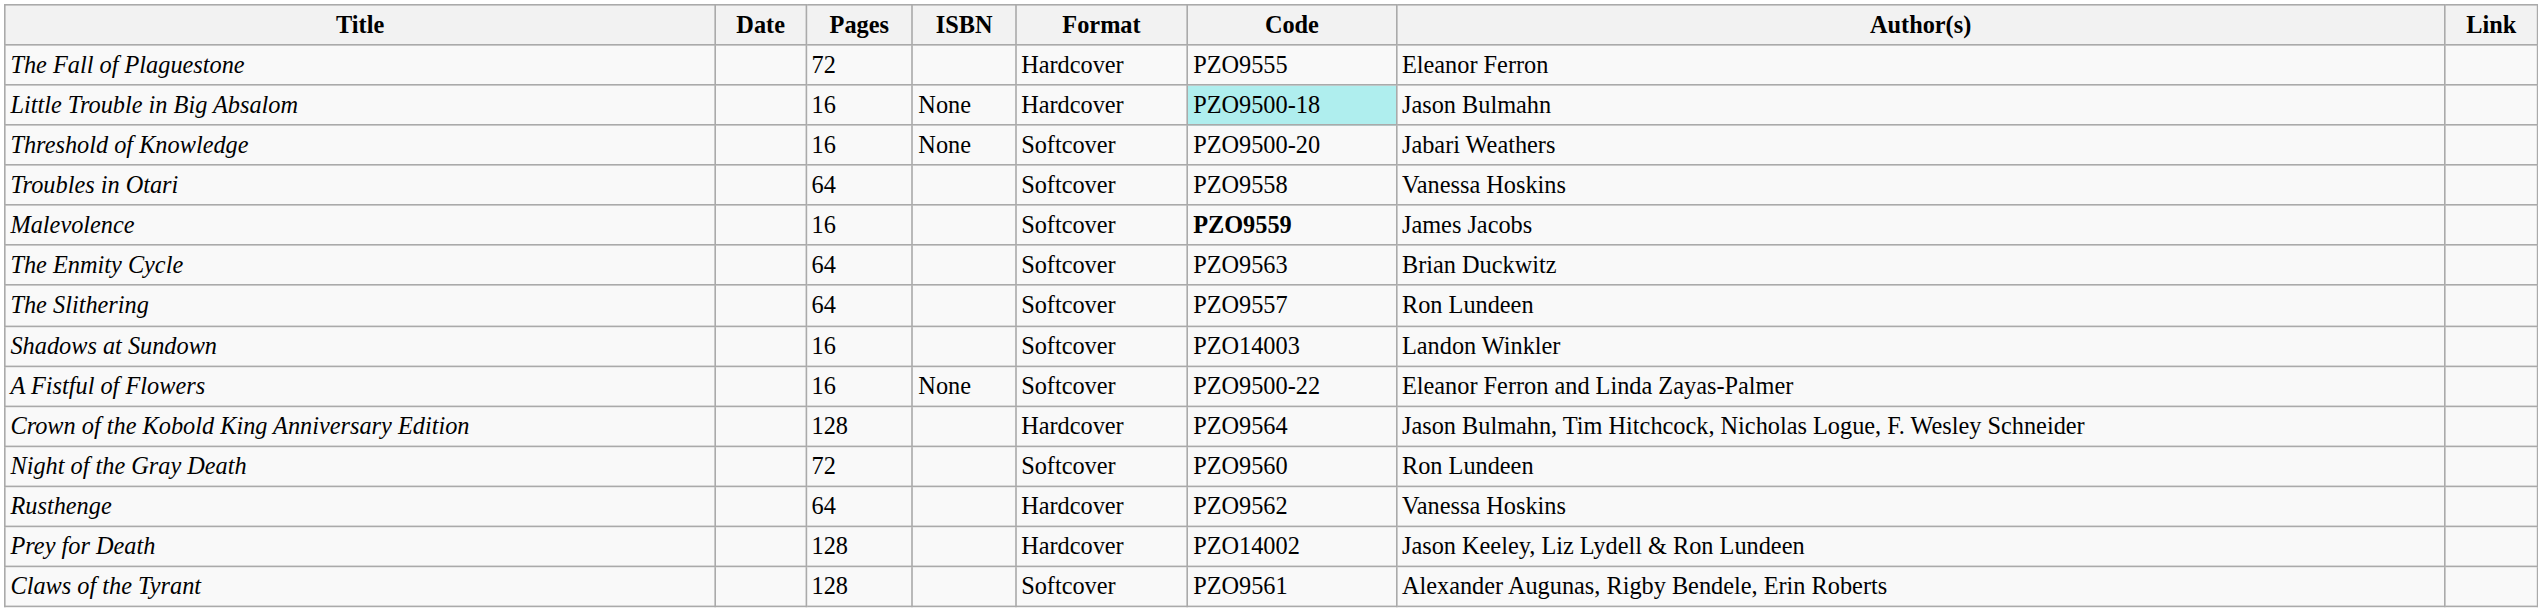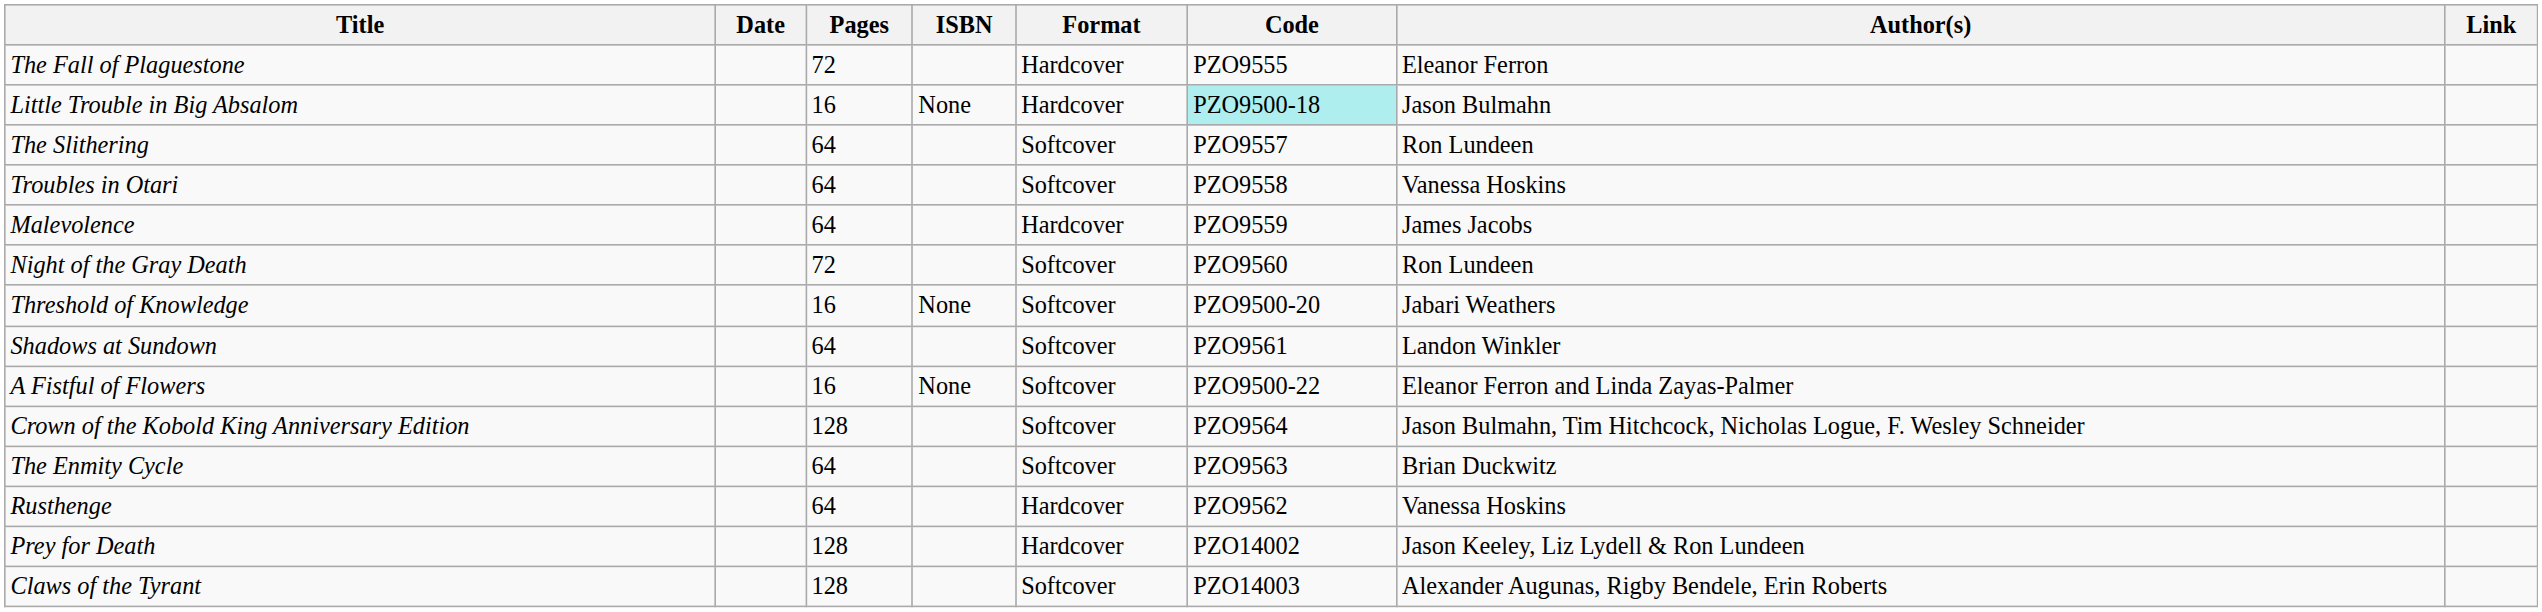 <table class="wikitable sortable" style="width:100%; font-size:95%; border:1">
 <tr>
 <th>Title</th>
 <th>Date</th>
 <th>Pages</th>
 <th>ISBN</th>
 <th>Format</th>
 <th>Code</th>
 <th>Author(s)</th>
 <th>Link</th>
 </tr>
 <tr>
 <td><em>The Fall of Plaguestone</em></td>
 <td></td>
 <td>72</td>
 <td></td>
 <td>Hardcover</td>
 <td>PZO9555</td>
 <td>Eleanor Ferron</td>
 <td></td>
 </tr>
 <tr>
 <td><em>Little Trouble in Big Absalom</em></td>
 <td></td>
 <td>16</td>
 <td>None</td>
 <td>Hardcover</td>
 <td style="background: paleturquoise;">PZO9500-18</td>
 <td>Jason Bulmahn</td>
 <td></td>
 </tr>
 <tr>
-<td><em>Threshold of Knowledge</em></td>
+<td><em>The Slithering</em></td>
 <td></td>
-<td>16</td>
-<td>None</td>
+<td>64</td>
+<td></td>
 <td>Softcover</td>
-<td>PZO9500-20</td>
-<td>Jabari Weathers</td>
+<td>PZO9557</td>
+<td>Ron Lundeen</td>
 <td></td>
 </tr>
 <tr>
 <td><em>Troubles in Otari</em></td>
 <td></td>
 <td>64</td>
 <td></td>
 <td>Softcover</td>
 <td>PZO9558</td>
 <td>Vanessa Hoskins</td>
 <td></td>
 </tr>
 <tr>
 <td><em>Malevolence</em></td>
 <td></td>
-<td>16</td>
+<td>64</td>
 <td></td>
-<td>Softcover</td>
-<td><strong>PZO9559</strong></td>
+<td>Hardcover</td>
+<td>PZO9559</td>
 <td>James Jacobs</td>
 <td></td>
 </tr>
 <tr>
-<td><em>The Enmity Cycle</em></td>
+<td><em>Night of the Gray Death</em></td>
 <td></td>
-<td>64</td>
+<td>72</td>
 <td></td>
 <td>Softcover</td>
-<td>PZO9563</td>
-<td>Brian Duckwitz</td>
+<td>PZO9560</td>
+<td>Ron Lundeen</td>
 <td></td>
 </tr>
 <tr>
-<td><em>The Slithering</em></td>
+<td><em>Threshold of Knowledge</em></td>
 <td></td>
-<td>64</td>
-<td></td>
+<td>16</td>
+<td>None</td>
 <td>Softcover</td>
-<td>PZO9557</td>
-<td>Ron Lundeen</td>
+<td>PZO9500-20</td>
+<td>Jabari Weathers</td>
 <td></td>
 </tr>
 <tr>
 <td><em>Shadows at Sundown</em></td>
 <td></td>
-<td>16</td>
+<td>64</td>
 <td></td>
 <td>Softcover</td>
-<td>PZO14003</td>
+<td>PZO9561</td>
 <td>Landon Winkler</td>
 <td></td>
 </tr>
 <tr>
 <td><em>A Fistful of Flowers</em></td>
 <td></td>
 <td>16</td>
 <td>None</td>
 <td>Softcover</td>
 <td>PZO9500-22</td>
 <td>Eleanor Ferron and Linda Zayas-Palmer</td>
 <td></td>
 </tr>
 <tr>
 <td><em>Crown of the Kobold King Anniversary Edition</em></td>
 <td></td>
 <td>128</td>
 <td></td>
-<td>Hardcover</td>
+<td>Softcover</td>
 <td>PZO9564</td>
 <td>Jason Bulmahn, Tim Hitchcock, Nicholas Logue, F. Wesley Schneider</td>
 <td></td>
 </tr>
 <tr>
-<td><em>Night of the Gray Death</em></td>
+<td><em>The Enmity Cycle</em></td>
 <td></td>
-<td>72</td>
+<td>64</td>
 <td></td>
 <td>Softcover</td>
-<td>PZO9560</td>
-<td>Ron Lundeen</td>
+<td>PZO9563</td>
+<td>Brian Duckwitz</td>
 <td></td>
 </tr>
 <tr>
 <td><em>Rusthenge</em></td>
 <td></td>
 <td>64</td>
 <td></td>
 <td>Hardcover</td>
 <td>PZO9562</td>
 <td>Vanessa Hoskins</td>
 <td></td>
 </tr>
 <tr>
 <td><em>Prey for Death</em></td>
 <td></td>
 <td>128</td>
 <td></td>
 <td>Hardcover</td>
 <td>PZO14002</td>
 <td>Jason Keeley, Liz Lydell & Ron Lundeen</td>
 <td></td>
 </tr>
 <tr>
 <td><em>Claws of the Tyrant</em></td>
 <td></td>
 <td>128</td>
 <td></td>
 <td>Softcover</td>
-<td>PZO9561</td>
+<td>PZO14003</td>
 <td>Alexander Augunas, Rigby Bendele, Erin Roberts</td>
 <td></td>
 </tr>
 </table>
